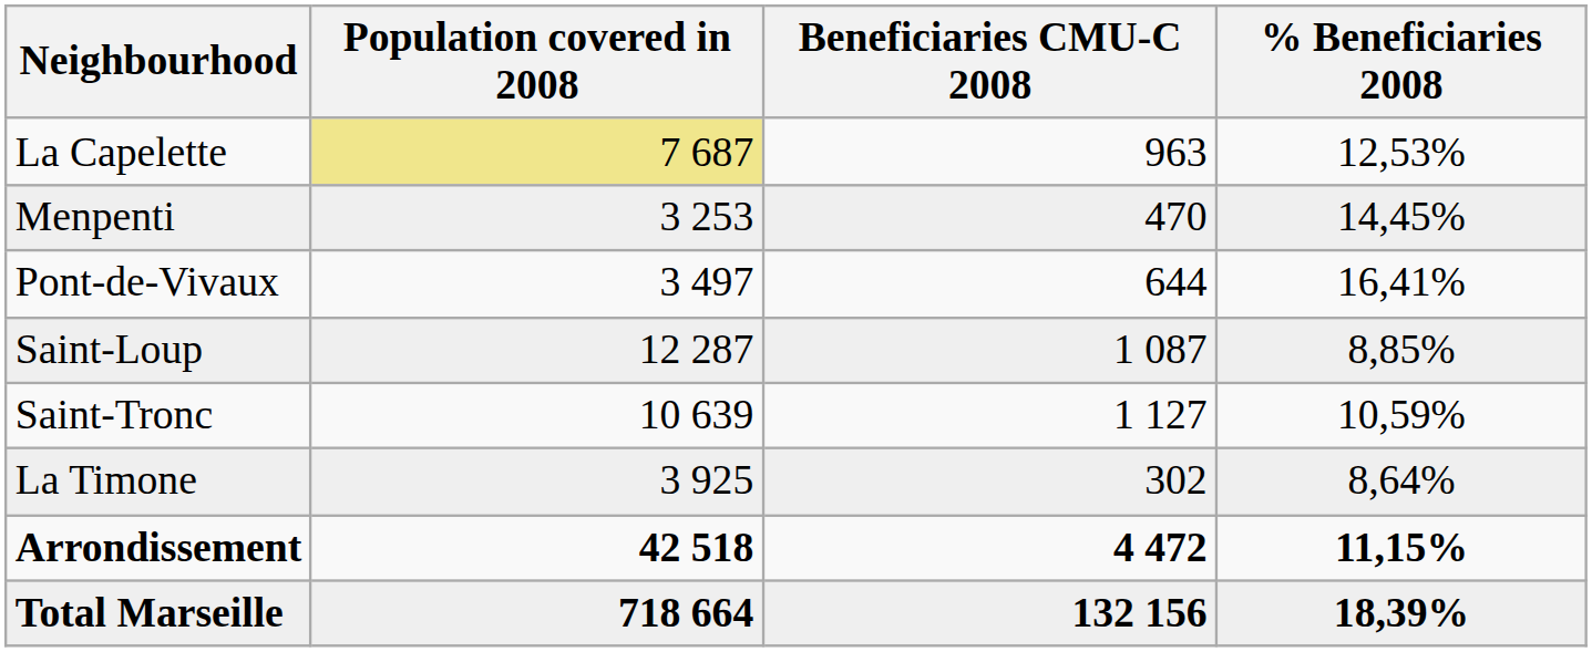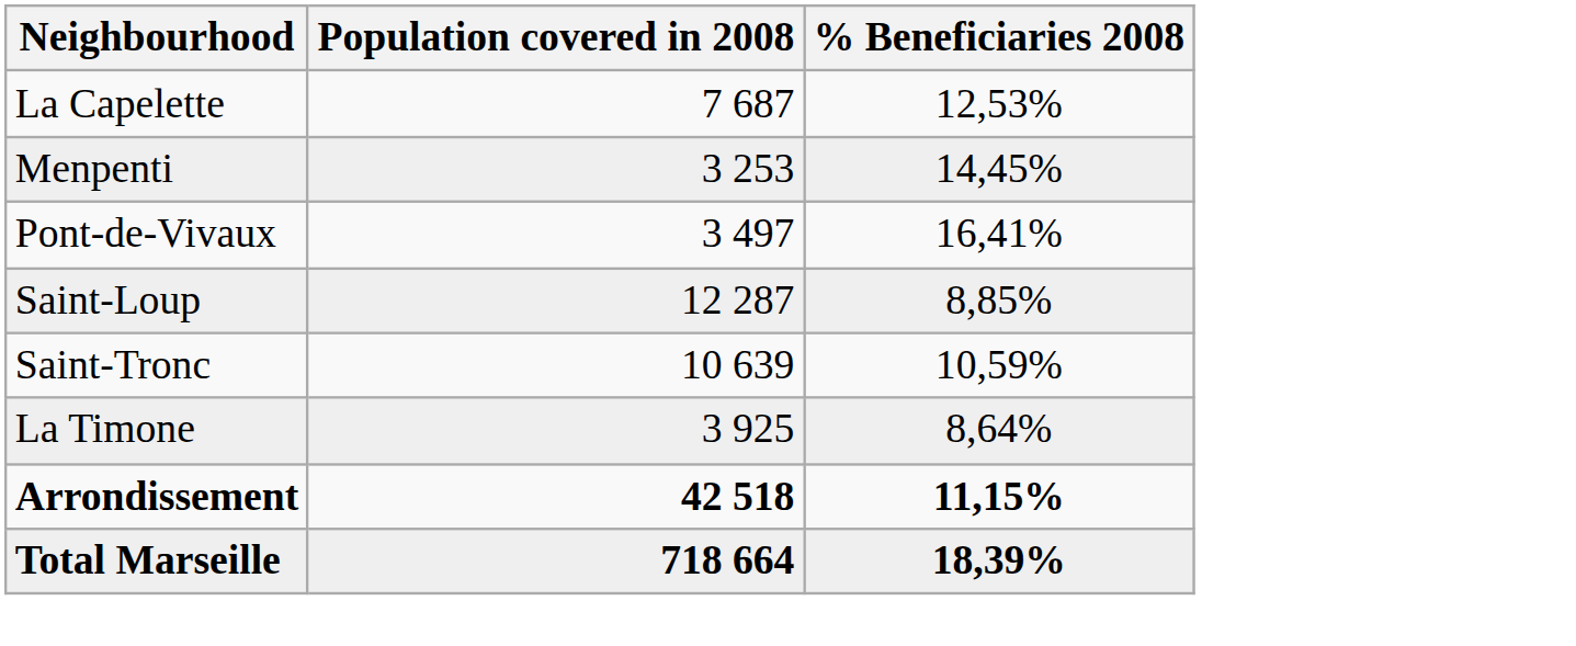 <table class=wikitable>
 <tr>
 <th>Neighbourhood</th>
 <th>Population covered in 2008</th>
-<th>Beneficiaries CMU-C 2008</th>
 <th>% Beneficiaries 2008</th>
 </tr>
 <tr>
 <td>La Capelette</td>
-<td style="background: khaki; text-align:right;">7 687</td>
-<td style="text-align:right;">963</td>
+<td style="text-align:right;">7 687</td>
 <td style="text-align:center;">12,53%</td>
 </tr>
 <tr style="background:#EFEFEF">
 <td>Menpenti</td>
 <td style="text-align:right;">3 253</td>
-<td style="text-align:right;">470</td>
 <td style="text-align:center;">14,45%</td>
 </tr>
 <tr>
 <td>Pont-de-Vivaux</td>
 <td style="text-align:right;">3 497</td>
-<td style="text-align:right;">644</td>
 <td style="text-align:center;">16,41%</td>
 </tr>
 <tr style="background:#EFEFEF">
 <td>Saint-Loup</td>
 <td style="text-align:right;">12 287</td>
-<td style="text-align:right;">1 087</td>
 <td style="text-align:center;">8,85%</td>
 </tr>
 <tr>
 <td>Saint-Tronc</td>
 <td style="text-align:right;">10 639</td>
-<td style="text-align:right;">1 127</td>
 <td style="text-align:center;">10,59%</td>
 </tr>
 <tr style="background:#EFEFEF">
 <td>La Timone</td>
 <td style="text-align:right;">3 925</td>
-<td style="text-align:right;">302</td>
 <td style="text-align:center;">8,64%</td>
 </tr>
 <tr>
 <td><strong>Arrondissement</strong></td>
 <td style="text-align:right;"><strong>42 518</strong></td>
-<td style="text-align:right;"><strong>4 472</strong></td>
 <td style="text-align:center;"><strong>11,15%</strong></td>
 </tr>
 <tr style="background:#EFEFEF">
 <td><strong>Total Marseille</strong></td>
 <td style="text-align:right;"><strong>718 664</strong></td>
-<td style="text-align:right;"><strong>132 156</strong></td>
 <td style="text-align:center;"><strong>18,39%</strong></td>
 </tr>
 </table>
